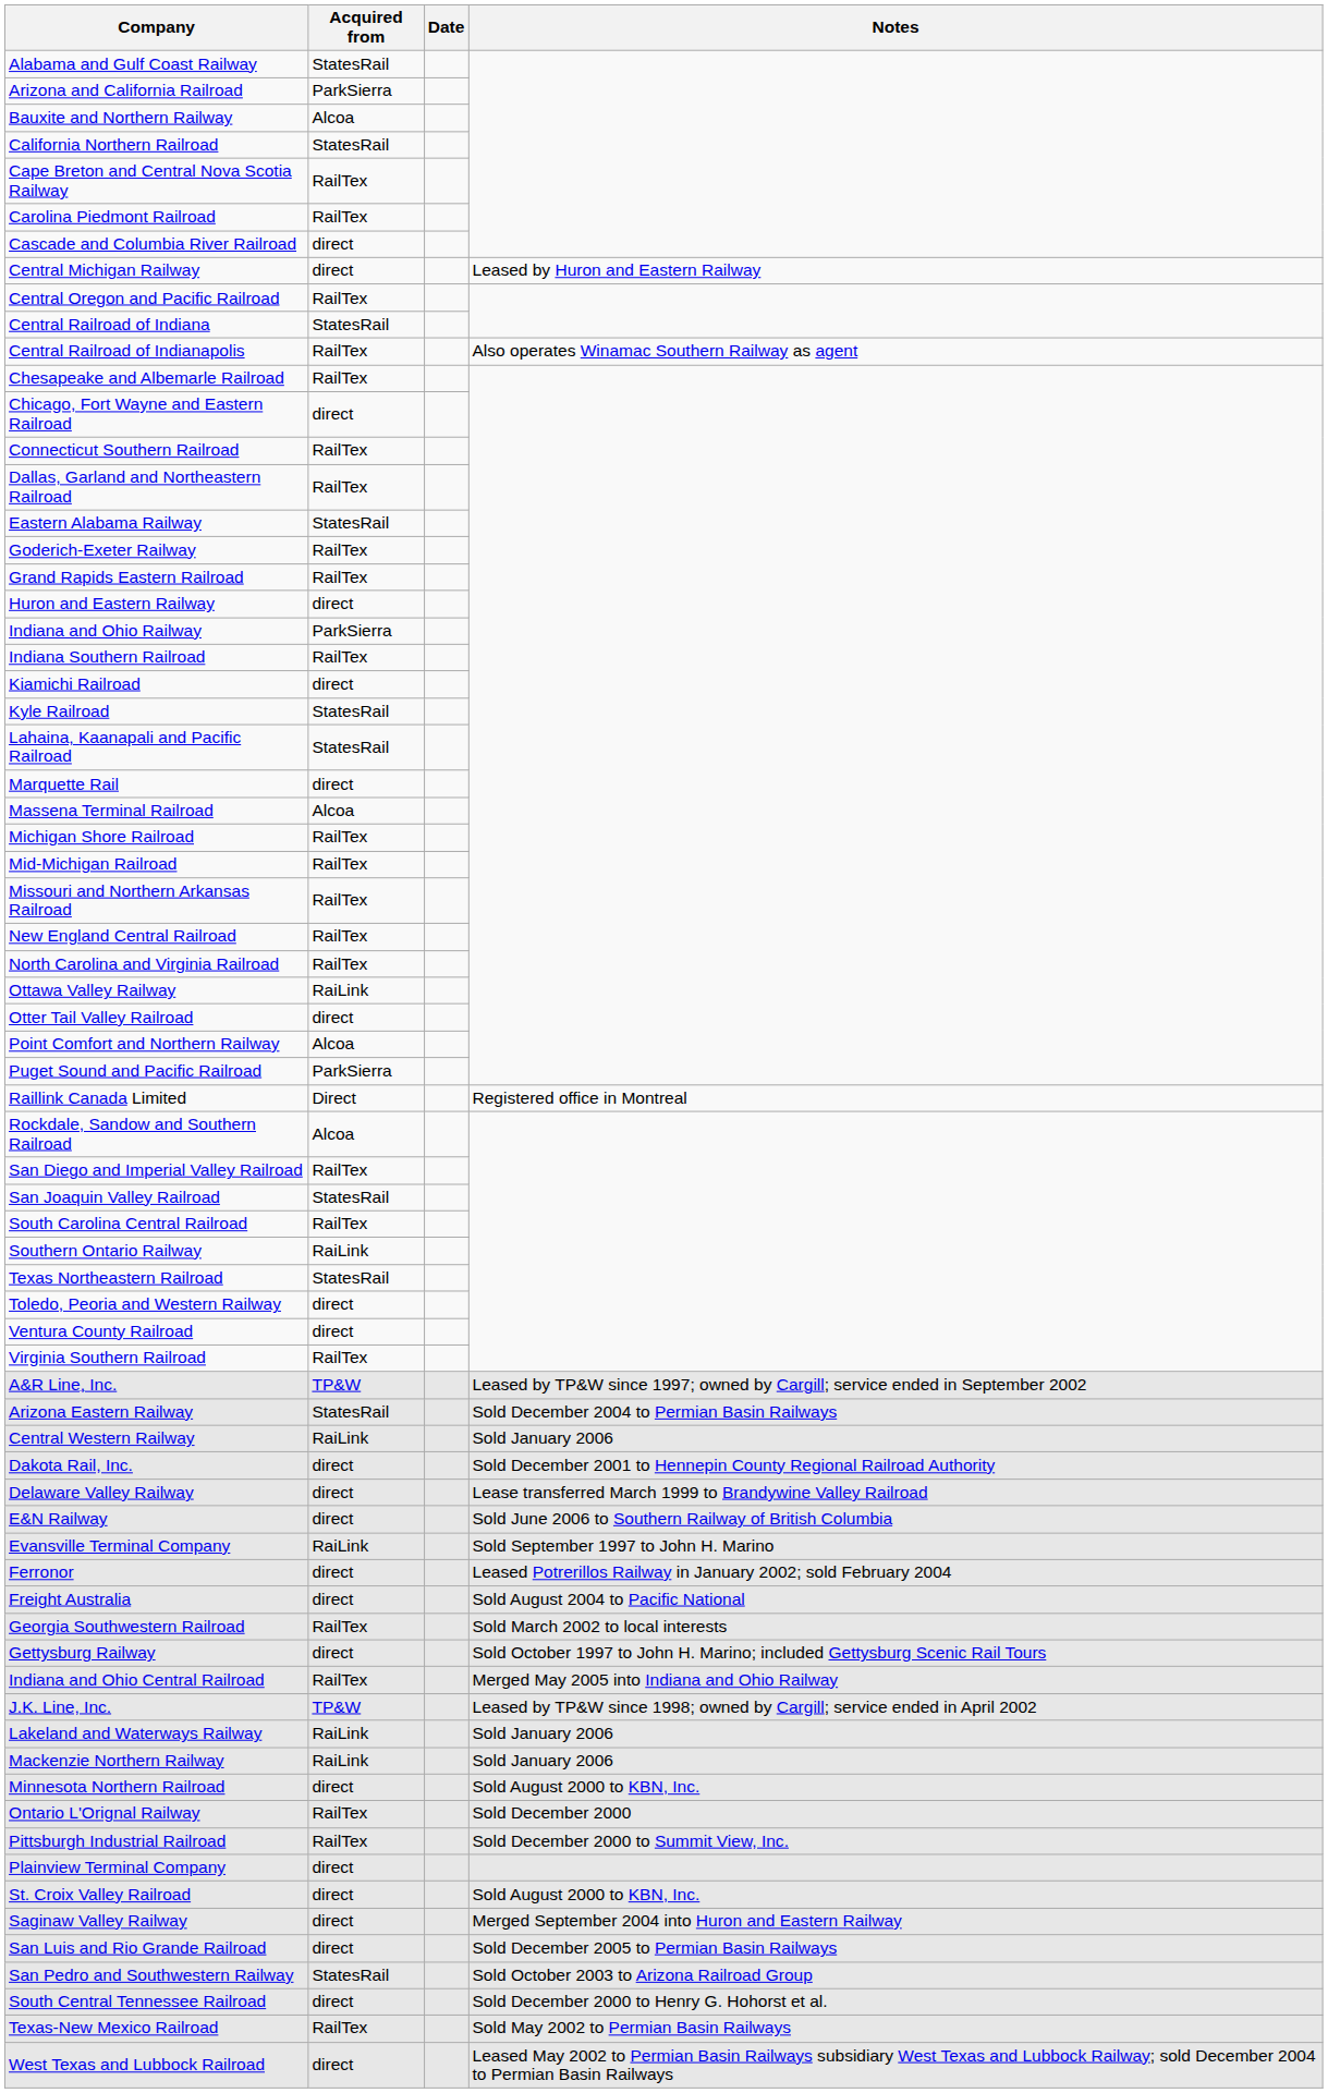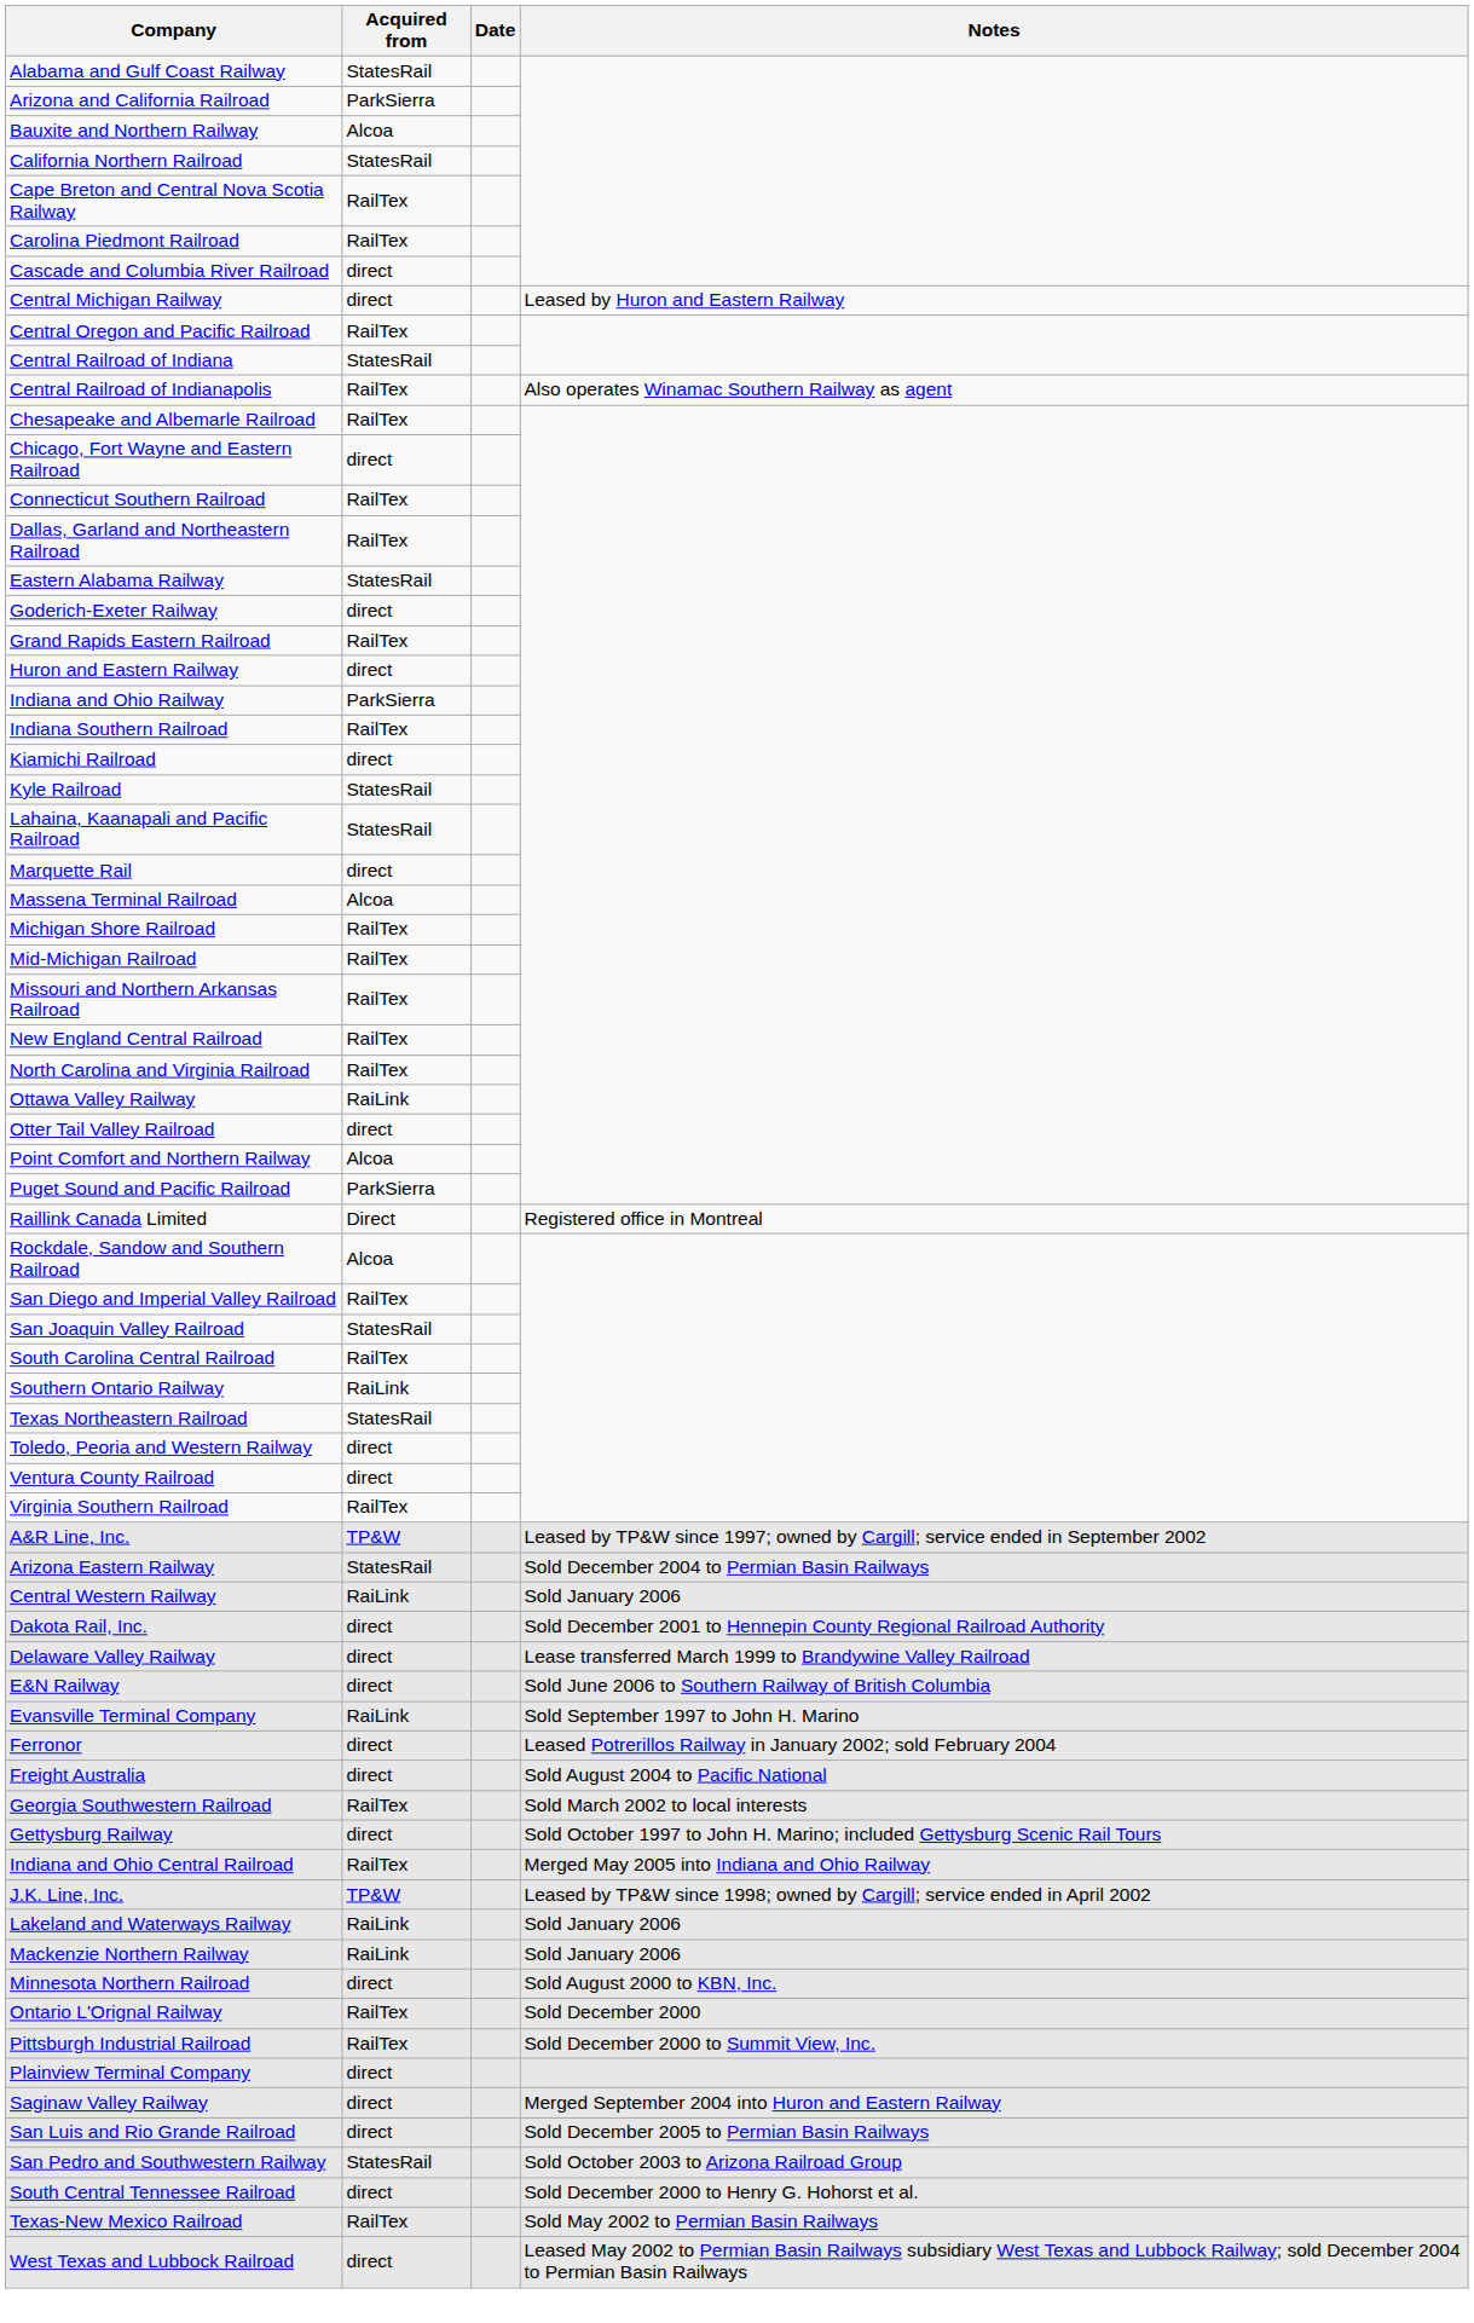 <table class="wikitable sortable">
 <tr>
 <th>Company</th>
 <th>Acquired from</th>
 <th>Date</th>
 <th>Notes</th>
 </tr>
 <tr>
 <td><a href='#'>Alabama and Gulf Coast Railway</a></td>
 <td>StatesRail</td>
 <td></td>
 </tr>
 <tr>
 <td><a href='#'>Arizona and California Railroad</a></td>
 <td>ParkSierra</td>
 <td></td>
 </tr>
 <tr>
 <td><a href='#'>Bauxite and Northern Railway</a></td>
 <td>Alcoa</td>
 <td></td>
 </tr>
 <tr>
 <td><a href='#'>California Northern Railroad</a></td>
 <td>StatesRail</td>
 <td></td>
 </tr>
 <tr>
 <td><a href='#'>Cape Breton and Central Nova Scotia Railway</a></td>
 <td>RailTex</td>
 <td></td>
 </tr>
 <tr>
 <td><a href='#'>Carolina Piedmont Railroad</a></td>
 <td>RailTex</td>
 <td></td>
 </tr>
 <tr>
 <td><a href='#'>Cascade and Columbia River Railroad</a></td>
 <td>direct</td>
 <td></td>
 </tr>
 <tr>
 <td><a href='#'>Central Michigan Railway</a></td>
 <td>direct</td>
 <td></td>
 <td>Leased by <a href='#'>Huron and Eastern Railway</a></td>
 </tr>
 <tr>
 <td><a href='#'>Central Oregon and Pacific Railroad</a></td>
 <td>RailTex</td>
 <td></td>
 </tr>
 <tr>
 <td><a href='#'>Central Railroad of Indiana</a></td>
 <td>StatesRail</td>
 <td></td>
 </tr>
 <tr>
 <td><a href='#'>Central Railroad of Indianapolis</a></td>
 <td>RailTex</td>
 <td></td>
 <td>Also operates <a href='#'>Winamac Southern Railway</a> as <a href='#'>agent</a></td>
 </tr>
 <tr>
 <td><a href='#'>Chesapeake and Albemarle Railroad</a></td>
 <td>RailTex</td>
 <td></td>
 </tr>
 <tr>
 <td><a href='#'>Chicago, Fort Wayne and Eastern Railroad</a></td>
 <td>direct</td>
 <td></td>
 </tr>
 <tr>
 <td><a href='#'>Connecticut Southern Railroad</a></td>
 <td>RailTex</td>
 <td></td>
 </tr>
 <tr>
 <td><a href='#'>Dallas, Garland and Northeastern Railroad</a></td>
 <td>RailTex</td>
 <td></td>
 </tr>
 <tr>
 <td><a href='#'>Eastern Alabama Railway</a></td>
 <td>StatesRail</td>
 <td></td>
 </tr>
 <tr>
 <td><a href='#'>Goderich-Exeter Railway</a></td>
-<td>RailTex</td>
+<td>direct</td>
 <td></td>
 </tr>
 <tr>
 <td><a href='#'>Grand Rapids Eastern Railroad</a></td>
 <td>RailTex</td>
 <td></td>
 </tr>
 <tr>
 <td><a href='#'>Huron and Eastern Railway</a></td>
 <td>direct</td>
 <td></td>
 </tr>
 <tr>
 <td><a href='#'>Indiana and Ohio Railway</a></td>
 <td>ParkSierra</td>
 <td></td>
 </tr>
 <tr>
 <td><a href='#'>Indiana Southern Railroad</a></td>
 <td>RailTex</td>
 <td></td>
 </tr>
 <tr>
 <td><a href='#'>Kiamichi Railroad</a></td>
 <td>direct</td>
 <td></td>
 </tr>
 <tr>
 <td><a href='#'>Kyle Railroad</a></td>
 <td>StatesRail</td>
 <td></td>
 </tr>
 <tr>
 <td><a href='#'>Lahaina, Kaanapali and Pacific Railroad</a></td>
 <td>StatesRail</td>
 <td></td>
 </tr>
 <tr>
 <td><a href='#'>Marquette Rail</a></td>
 <td>direct</td>
 <td></td>
 </tr>
 <tr>
 <td><a href='#'>Massena Terminal Railroad</a></td>
 <td>Alcoa</td>
 <td></td>
 </tr>
 <tr>
 <td><a href='#'>Michigan Shore Railroad</a></td>
 <td>RailTex</td>
 <td></td>
 </tr>
 <tr>
 <td><a href='#'>Mid-Michigan Railroad</a></td>
 <td>RailTex</td>
 <td></td>
 </tr>
 <tr>
 <td><a href='#'>Missouri and Northern Arkansas Railroad</a></td>
 <td>RailTex</td>
 <td></td>
 </tr>
 <tr>
 <td><a href='#'>New England Central Railroad</a></td>
 <td>RailTex</td>
 <td></td>
 </tr>
 <tr>
 <td><a href='#'>North Carolina and Virginia Railroad</a></td>
 <td>RailTex</td>
 <td></td>
 </tr>
 <tr>
 <td><a href='#'>Ottawa Valley Railway</a></td>
 <td>RaiLink</td>
 <td></td>
 </tr>
 <tr>
 <td><a href='#'>Otter Tail Valley Railroad</a></td>
 <td>direct</td>
 <td></td>
 </tr>
 <tr>
 <td><a href='#'>Point Comfort and Northern Railway</a></td>
 <td>Alcoa</td>
 <td></td>
 </tr>
 <tr>
 <td><a href='#'>Puget Sound and Pacific Railroad</a></td>
 <td>ParkSierra</td>
 <td></td>
 </tr>
 <tr>
 <td><a href='#'>Raillink Canada</a> Limited</td>
 <td>Direct</td>
 <td></td>
 <td>Registered office in Montreal</td>
 </tr>
 <tr>
 <td><a href='#'>Rockdale, Sandow and Southern Railroad</a></td>
 <td>Alcoa</td>
 <td></td>
 </tr>
 <tr>
 <td><a href='#'>San Diego and Imperial Valley Railroad</a></td>
 <td>RailTex</td>
 <td></td>
 </tr>
 <tr>
 <td><a href='#'>San Joaquin Valley Railroad</a></td>
 <td>StatesRail</td>
 <td></td>
 </tr>
 <tr>
 <td><a href='#'>South Carolina Central Railroad</a></td>
 <td>RailTex</td>
 <td></td>
 </tr>
 <tr>
 <td><a href='#'>Southern Ontario Railway</a></td>
 <td>RaiLink</td>
 <td></td>
 </tr>
 <tr>
 <td><a href='#'>Texas Northeastern Railroad</a></td>
 <td>StatesRail</td>
 <td></td>
 </tr>
 <tr>
 <td><a href='#'>Toledo, Peoria and Western Railway</a></td>
 <td>direct</td>
 <td></td>
 </tr>
 <tr>
 <td><a href='#'>Ventura County Railroad</a></td>
 <td>direct</td>
 <td></td>
 </tr>
 <tr>
 <td><a href='#'>Virginia Southern Railroad</a></td>
 <td>RailTex</td>
 <td></td>
 </tr>
 <tr bgcolor=e7e7e7>
 <td><a href='#'>A&R Line, Inc.</a></td>
 <td><a href='#'>TP&W</a></td>
 <td></td>
 <td>Leased by TP&W since 1997; owned by <a href='#'>Cargill</a>; service ended in September 2002</td>
 </tr>
 <tr bgcolor=e7e7e7>
 <td><a href='#'>Arizona Eastern Railway</a></td>
 <td>StatesRail</td>
 <td></td>
 <td>Sold December 2004 to <a href='#'>Permian Basin Railways</a></td>
 </tr>
 <tr bgcolor=e7e7e7>
 <td><a href='#'>Central Western Railway</a></td>
 <td>RaiLink</td>
 <td></td>
 <td>Sold January 2006</td>
 </tr>
 <tr bgcolor=e7e7e7>
 <td><a href='#'>Dakota Rail, Inc.</a></td>
 <td>direct</td>
 <td></td>
 <td>Sold December 2001 to <a href='#'>Hennepin County Regional Railroad Authority</a></td>
 </tr>
 <tr bgcolor=e7e7e7>
 <td><a href='#'>Delaware Valley Railway</a></td>
 <td>direct</td>
 <td></td>
 <td>Lease transferred March 1999 to <a href='#'>Brandywine Valley Railroad</a></td>
 </tr>
 <tr bgcolor=e7e7e7>
 <td><a href='#'>E&N Railway</a></td>
 <td>direct</td>
 <td></td>
 <td>Sold June 2006 to <a href='#'>Southern Railway of British Columbia</a></td>
 </tr>
 <tr bgcolor=e7e7e7>
 <td><a href='#'>Evansville Terminal Company</a></td>
 <td>RaiLink</td>
 <td></td>
 <td>Sold September 1997 to John H. Marino</td>
 </tr>
 <tr bgcolor=e7e7e7>
 <td><a href='#'>Ferronor</a></td>
 <td>direct</td>
 <td></td>
 <td>Leased <a href='#'>Potrerillos Railway</a> in January 2002; sold February 2004</td>
 </tr>
 <tr bgcolor=e7e7e7>
 <td><a href='#'>Freight Australia</a></td>
 <td>direct</td>
 <td></td>
 <td>Sold August 2004 to <a href='#'>Pacific National</a></td>
 </tr>
 <tr bgcolor=e7e7e7>
 <td><a href='#'>Georgia Southwestern Railroad</a></td>
 <td>RailTex</td>
 <td></td>
 <td>Sold March 2002 to local interests</td>
 </tr>
 <tr bgcolor=e7e7e7>
 <td><a href='#'>Gettysburg Railway</a></td>
 <td>direct</td>
 <td></td>
 <td>Sold October 1997 to John H. Marino; included <a href='#'>Gettysburg Scenic Rail Tours</a></td>
 </tr>
 <tr bgcolor=e7e7e7>
 <td><a href='#'>Indiana and Ohio Central Railroad</a></td>
 <td>RailTex</td>
 <td></td>
 <td>Merged May 2005 into <a href='#'>Indiana and Ohio Railway</a></td>
 </tr>
 <tr bgcolor=e7e7e7>
 <td><a href='#'>J.K. Line, Inc.</a></td>
 <td><a href='#'>TP&W</a></td>
 <td></td>
 <td>Leased by TP&W since 1998; owned by <a href='#'>Cargill</a>; service ended in April 2002</td>
 </tr>
 <tr bgcolor=e7e7e7>
 <td><a href='#'>Lakeland and Waterways Railway</a></td>
 <td>RaiLink</td>
 <td></td>
 <td>Sold January 2006</td>
 </tr>
 <tr bgcolor=e7e7e7>
 <td><a href='#'>Mackenzie Northern Railway</a></td>
 <td>RaiLink</td>
 <td></td>
 <td>Sold January 2006</td>
 </tr>
 <tr bgcolor=e7e7e7>
 <td><a href='#'>Minnesota Northern Railroad</a></td>
 <td>direct</td>
 <td></td>
 <td>Sold August 2000 to <a href='#'>KBN, Inc.</a></td>
 </tr>
 <tr bgcolor=e7e7e7>
 <td><a href='#'>Ontario L'Orignal Railway</a></td>
 <td>RailTex</td>
 <td></td>
 <td>Sold December 2000</td>
 </tr>
 <tr bgcolor=e7e7e7>
 <td><a href='#'>Pittsburgh Industrial Railroad</a></td>
 <td>RailTex</td>
 <td></td>
 <td>Sold December 2000 to <a href='#'>Summit View, Inc.</a></td>
 </tr>
 <tr bgcolor=e7e7e7>
 <td><a href='#'>Plainview Terminal Company</a></td>
 <td>direct</td>
 <td></td>
 <td></td>
 </tr>
 <tr bgcolor=e7e7e7>
-<td><a href='#'>St. Croix Valley Railroad</a></td>
-<td>direct</td>
-<td></td>
-<td>Sold August 2000 to <a href='#'>KBN, Inc.</a></td>
-</tr>
-<tr bgcolor=e7e7e7>
 <td><a href='#'>Saginaw Valley Railway</a></td>
 <td>direct</td>
 <td></td>
 <td>Merged September 2004 into <a href='#'>Huron and Eastern Railway</a></td>
 </tr>
 <tr bgcolor=e7e7e7>
 <td><a href='#'>San Luis and Rio Grande Railroad</a></td>
 <td>direct</td>
 <td></td>
 <td>Sold December 2005 to <a href='#'>Permian Basin Railways</a></td>
 </tr>
 <tr bgcolor=e7e7e7>
 <td><a href='#'>San Pedro and Southwestern Railway</a></td>
 <td>StatesRail</td>
 <td></td>
 <td>Sold October 2003 to <a href='#'>Arizona Railroad Group</a></td>
 </tr>
 <tr bgcolor=e7e7e7>
 <td><a href='#'>South Central Tennessee Railroad</a></td>
 <td>direct</td>
 <td></td>
 <td>Sold December 2000 to Henry G. Hohorst et al.</td>
 </tr>
 <tr bgcolor=e7e7e7>
 <td><a href='#'>Texas-New Mexico Railroad</a></td>
 <td>RailTex</td>
 <td></td>
 <td>Sold May 2002 to <a href='#'>Permian Basin Railways</a></td>
 </tr>
 <tr bgcolor=e7e7e7>
 <td><a href='#'>West Texas and Lubbock Railroad</a></td>
 <td>direct</td>
 <td></td>
 <td>Leased May 2002 to <a href='#'>Permian Basin Railways</a> subsidiary <a href='#'>West Texas and Lubbock Railway</a>; sold December 2004 to Permian Basin Railways</td>
 </tr>
 </table>
